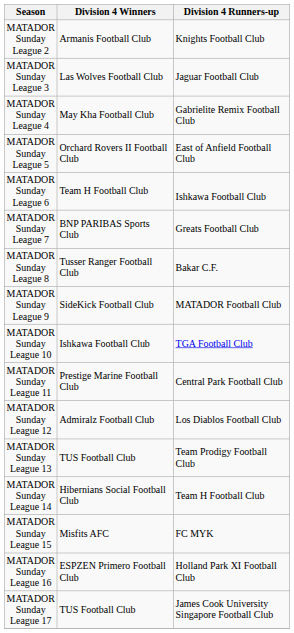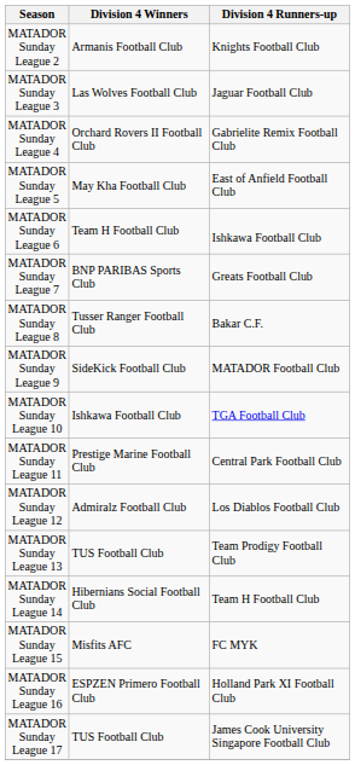 <table class="wikitable" style="text-align:center">
 <tr>
 <th width='25'>Season</th>
 <th width='180'>Division 4 Winners</th>
 <th width='180'>Division 4 Runners-up</th>
 </tr>
 <tr>
 <td>MATADOR Sunday League 2</td>
 <td align='left'>Armanis Football Club</td>
 <td align='left'>Knights Football Club</td>
 </tr>
 <tr>
 <td>MATADOR Sunday League 3</td>
 <td align='left'>Las Wolves Football Club</td>
 <td align='left'>Jaguar Football Club</td>
 </tr>
 <tr>
 <td>MATADOR Sunday League 4</td>
-<td align='left'>May Kha Football Club</td>
+<td align='left'>Orchard Rovers II Football Club</td>
 <td align='left'>Gabrielite Remix Football Club</td>
 </tr>
 <tr>
 <td>MATADOR Sunday League 5</td>
-<td align='left'>Orchard Rovers II Football Club</td>
+<td align='left'>May Kha Football Club</td>
 <td align='left'>East of Anfield Football Club</td>
 </tr>
 <tr>
 <td>MATADOR Sunday League 6</td>
 <td align='left'>Team H Football Club</td>
 <td align='left'><br>Ishkawa Football Club</td>
 </tr>
 <tr>
 <td>MATADOR Sunday League 7</td>
 <td align='left'>BNP PARIBAS Sports Club</td>
 <td align='left'>Greats Football Club</td>
 </tr>
 <tr>
 <td>MATADOR Sunday League 8</td>
 <td align='left'>Tusser Ranger Football Club</td>
 <td align='left'>Bakar C.F.</td>
 </tr>
 <tr>
 <td>MATADOR Sunday League 9</td>
 <td align='left'>SideKick Football Club</td>
 <td align='left'>MATADOR Football Club</td>
 </tr>
 <tr>
 <td>MATADOR Sunday League 10</td>
 <td align='left'>Ishkawa Football Club</td>
 <td align='left'><a href='#'>TGA Football Club</a></td>
 </tr>
 <tr>
 <td>MATADOR Sunday League 11</td>
 <td align='left'>Prestige Marine Football Club</td>
 <td align='left'>Central Park Football Club</td>
 </tr>
 <tr>
 <td>MATADOR Sunday League 12</td>
 <td align='left'>Admiralz Football Club</td>
 <td align='left'>Los Diablos Football Club</td>
 </tr>
 <tr>
 <td>MATADOR Sunday League 13</td>
 <td align='left'>TUS Football Club</td>
 <td align='left'>Team Prodigy Football Club</td>
 </tr>
 <tr>
 <td>MATADOR Sunday League 14</td>
 <td align='left'>Hibernians Social Football Club</td>
 <td align='left'>Team H Football Club</td>
 </tr>
 <tr>
 <td>MATADOR Sunday League 15</td>
 <td align='left'>Misfits AFC</td>
 <td align='left'>FC MYK</td>
 </tr>
 <tr>
 <td>MATADOR Sunday League 16</td>
 <td align='left'>ESPZEN Primero Football Club</td>
 <td align='left'>Holland Park XI Football Club</td>
 </tr>
 <tr>
 <td>MATADOR Sunday League 17</td>
 <td align='left'>TUS Football Club</td>
 <td align='left'>James Cook University Singapore Football Club</td>
 </tr>
 <tr>
 </tr>
 </table>
